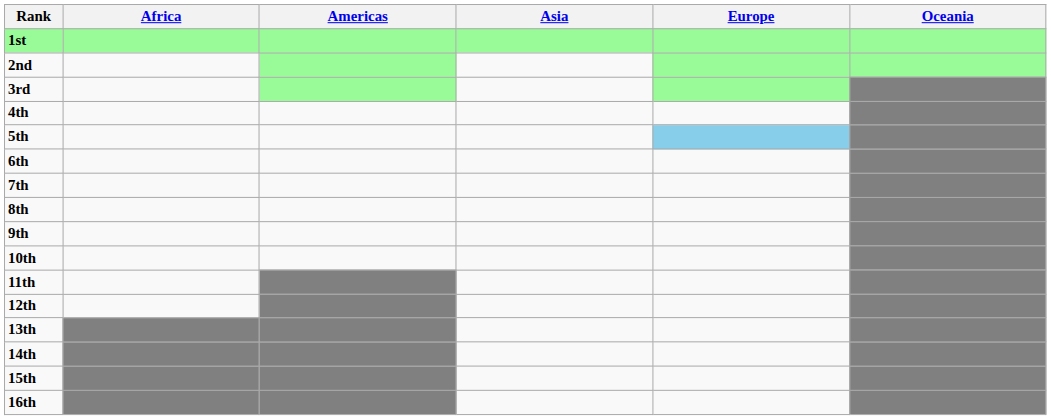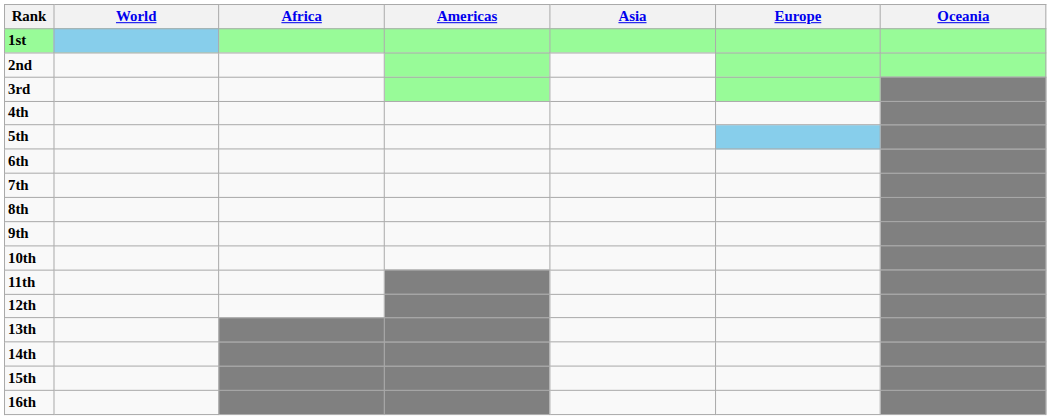 <table class=wikitable  style="font-size:92%;">
 <tr>
 <th width=4%>Rank</th>
+<th width=13.5%><a href='#'>World</a></th>
 <th width=13.5%><a href='#'>Africa</a></th>
 <th width=13.5%><a href='#'>Americas</a></th>
 <th width=13.5%><a href='#'>Asia</a></th>
 <th width=13.5%><a href='#'>Europe</a></th>
 <th width=13.5%><a href='#'>Oceania</a></th>
 </tr>
 <tr bgcolor="#98fb98">
 <td><strong>1st</strong></td>
+<td bgcolor=skyblue></td>
 <td></td>
 <td></td>
 <td></td>
 <td></td>
 <td></td>
 </tr>
 <tr>
 <td><strong>2nd</strong></td>
 <td></td>
+<td></td>
 <td bgcolor=#98fb98></td>
 <td></td>
 <td bgcolor=#98fb98></td>
 <td bgcolor=#98fb98></td>
 </tr>
 <tr>
 <td><strong>3rd</strong></td>
+<td></td>
 <td></td>
 <td bgcolor=#98fb98></td>
 <td></td>
 <td bgcolor=#98fb98></td>
 <td bgcolor=gray></td>
 </tr>
 <tr>
 <td><strong>4th</strong></td>
 <td></td>
 <td></td>
 <td></td>
 <td></td>
+<td></td>
 <td bgcolor=gray></td>
 </tr>
 <tr>
 <td><strong>5th</strong></td>
+<td></td>
 <td></td>
 <td></td>
 <td></td>
 <td bgcolor=skyblue></td>
 <td bgcolor=gray></td>
 </tr>
 <tr>
 <td><strong>6th</strong></td>
 <td></td>
 <td></td>
 <td></td>
 <td></td>
+<td></td>
 <td bgcolor=gray></td>
 </tr>
 <tr>
 <td><strong>7th</strong></td>
+<td></td>
 <td></td>
 <td></td>
 <td></td>
 <td></td>
 <td bgcolor=gray></td>
 </tr>
 <tr>
 <td><strong>8th</strong></td>
 <td></td>
 <td></td>
 <td></td>
 <td></td>
+<td></td>
 <td bgcolor=gray></td>
 </tr>
 <tr>
 <td><strong>9th</strong></td>
+<td></td>
 <td></td>
 <td></td>
 <td></td>
 <td></td>
 <td bgcolor=gray></td>
 </tr>
 <tr>
 <td><strong>10th</strong></td>
 <td></td>
 <td></td>
 <td></td>
 <td></td>
+<td></td>
 <td bgcolor=gray></td>
 </tr>
 <tr>
 <td><strong>11th</strong></td>
+<td></td>
 <td></td>
 <td bgcolor=gray></td>
 <td></td>
 <td></td>
 <td bgcolor=gray></td>
 </tr>
 <tr>
 <td><strong>12th</strong></td>
 <td></td>
+<td></td>
 <td bgcolor=gray></td>
 <td></td>
 <td></td>
 <td bgcolor=gray></td>
 </tr>
 <tr>
 <td><strong>13th</strong></td>
+<td></td>
 <td bgcolor=gray></td>
 <td bgcolor=gray></td>
 <td></td>
 <td></td>
 <td bgcolor=gray></td>
 </tr>
 <tr>
 <td><strong>14th</strong></td>
+<td></td>
 <td bgcolor=gray></td>
 <td bgcolor=gray></td>
 <td></td>
 <td></td>
 <td bgcolor=gray></td>
 </tr>
 <tr>
 <td><strong>15th</strong></td>
+<td></td>
 <td bgcolor=gray></td>
 <td bgcolor=gray></td>
 <td></td>
 <td></td>
 <td bgcolor=gray></td>
 </tr>
 <tr>
 <td><strong>16th</strong></td>
+<td></td>
 <td bgcolor=gray></td>
 <td bgcolor=gray></td>
 <td></td>
 <td></td>
 <td bgcolor=gray></td>
 </tr>
 </table>
